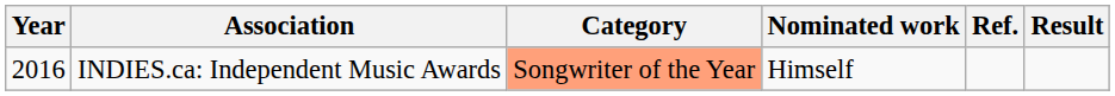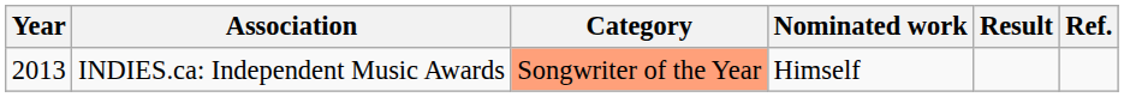 <table class="wikitable sortable">
 <tr>
 <th>Year</th>
 <th>Association</th>
 <th>Category</th>
 <th>Nominated work</th>
+<th>Result</th>
 <th>Ref.</th>
-<th>Result</th>
 </tr>
 <tr>
-<td>2016</td>
+<td>2013</td>
 <td>INDIES.ca: Independent Music Awards</td>
 <td style="background: lightsalmon;">Songwriter of the Year</td>
 <td>Himself</td>
+<td></td>
 <td style="text-align:center;"></td>
-<td></td>
 </tr>
 </table>
